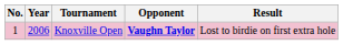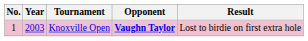 <table class="wikitable" style="font-size:95%;">
 <tr>
 <th>No.</th>
 <th>Year</th>
 <th>Tournament</th>
 <th>Opponent</th>
 <th>Result</th>
 </tr>
 <tr style="background:#F2C1D1;">
 <td align=center>1</td>
-<td><a href='#'>2006</a></td>
+<td><a href='#'>2003</a></td>
 <td><a href='#'>Knoxville Open</a></td>
 <td><strong> <a href='#'>Vaughn Taylor</a></strong></td>
 <td>Lost to birdie on first extra hole</td>
 </tr>
 </table>
